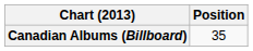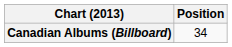 <table class="wikitable plainrowheaders" style="text-align:center">
 <tr>
 <th scope="col">Chart (2013)</th>
 <th scope="col">Position</th>
 </tr>
 <tr>
 <th scope="row">Canadian Albums (<em>Billboard</em>)</th>
-<td>35</td>
+<td>34</td>
 </tr>
 </table>
